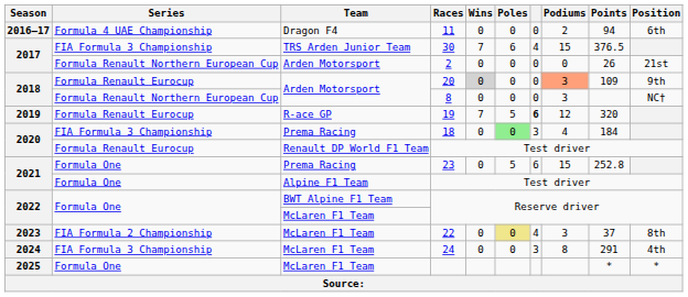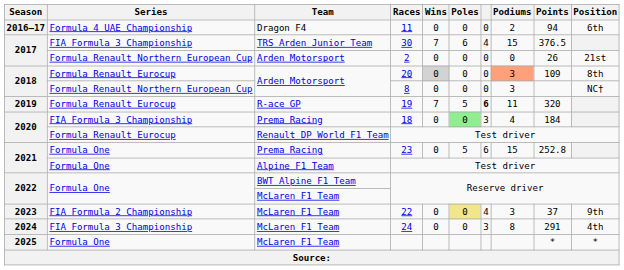 <table class="wikitable" style="font-size: 90%; text-align:center">
 <tr>
 <th>Season</th>
 <th>Series</th>
 <th>Team</th>
 <th>Races</th>
 <th>Wins</th>
 <th>Poles</th>
 <th></th>
 <th>Podiums</th>
 <th>Points</th>
 <th>Position</th>
 </tr>
 <tr>
 <th>2016–17</th>
 <td align=left><a href='#'>Formula 4 UAE Championship</a></td>
 <td align=left>Dragon F4</td>
 <td><a href='#'>11</a></td>
 <td>0</td>
 <td>0</td>
 <td>0</td>
 <td>2</td>
 <td>94</td>
 <td>6th</td>
 </tr>
 <tr>
 <th rowspan="2">2017</th>
 <td align=left><a href='#'>FIA Formula 3 Championship</a></td>
 <td align=left><a href='#'>TRS Arden Junior Team</a></td>
 <td><a href='#'>30</a></td>
 <td>7</td>
 <td>6</td>
 <td>4</td>
 <td>15</td>
 <td>376.5</td>
 <th></th>
 </tr>
 <tr>
 <td align=left><a href='#'>Formula Renault Northern European Cup</a></td>
 <td align=left><a href='#'>Arden Motorsport</a></td>
 <td><a href='#'>2</a></td>
 <td>0</td>
 <td>0</td>
 <td>0</td>
 <td>0</td>
 <td>26</td>
 <td>21st</td>
 </tr>
 <tr>
 <th rowspan="2">2018</th>
 <td align=left><a href='#'>Formula Renault Eurocup</a></td>
 <td rowspan="2" align=left><a href='#'>Arden Motorsport</a></td>
 <td><a href='#'>20</a></td>
 <td style="background: lightgrey;">0</td>
 <td>0</td>
 <td>0</td>
 <td style="background: lightsalmon;">3</td>
 <td>109</td>
-<td>9th</td>
+<td>8th</td>
 </tr>
 <tr>
 <td align=left><a href='#'>Formula Renault Northern European Cup</a></td>
 <td><a href='#'>8</a></td>
 <td>0</td>
 <td>0</td>
 <td>0</td>
 <td>3</td>
 <td></td>
 <td>NC†</td>
 </tr>
 <tr>
 <th>2019</th>
 <td align=left><a href='#'>Formula Renault Eurocup</a></td>
 <td align=left><a href='#'>R-ace GP</a></td>
 <td><a href='#'>19</a></td>
 <td>7</td>
 <td>5</td>
 <td><strong>6</strong></td>
-<td>12</td>
+<td>11</td>
 <td>320</td>
 <th></th>
 </tr>
 <tr>
 <th rowspan="2">2020</th>
 <td align=left><a href='#'>FIA Formula 3 Championship</a></td>
 <td align=left><a href='#'>Prema Racing</a></td>
 <td><a href='#'>18</a></td>
 <td>0</td>
 <td style="background: lightgreen;">0</td>
 <td>3</td>
 <td>4</td>
 <td>184</td>
 <th></th>
 </tr>
 <tr>
 <td align=left><a href='#'>Formula Renault Eurocup</a></td>
 <td align=left><a href='#'>Renault DP World F1 Team</a></td>
 <td colspan="7">Test driver</td>
 </tr>
 <tr>
 <th rowspan="2">2021</th>
 <td align=left><a href='#'>Formula One</a></td>
 <td align=left><a href='#'>Prema Racing</a></td>
 <td><a href='#'>23</a></td>
 <td>0</td>
 <td>5</td>
 <td>6</td>
 <td>15</td>
 <td>252.8</td>
 <th></th>
 </tr>
 <tr>
 <td align=left><a href='#'>Formula One</a></td>
 <td align=left><a href='#'>Alpine F1 Team</a></td>
 <td colspan="7">Test driver</td>
 </tr>
 <tr>
 <th rowspan="2" align=left>2022</th>
 <td rowspan="2" align=left><a href='#'>Formula One</a></td>
 <td align=left><a href='#'>BWT Alpine F1 Team</a></td>
 <td colspan="7" rowspan="2">Reserve driver</td>
 </tr>
 <tr>
 <td align=left><a href='#'>McLaren F1 Team</a></td>
 </tr>
 <tr>
 <th>2023</th>
 <td align=left><a href='#'>FIA Formula 2 Championship</a></td>
 <td align=left><a href='#'>McLaren F1 Team</a></td>
 <td><a href='#'>22</a></td>
 <td>0</td>
 <td style="background: khaki;">0</td>
 <td>4</td>
 <td>3</td>
 <td>37</td>
-<td>8th</td>
+<td>9th</td>
 </tr>
 <tr>
 <th>2024</th>
 <td align=left><a href='#'>FIA Formula 3 Championship</a></td>
 <td align=left><a href='#'>McLaren F1 Team</a></td>
 <td><a href='#'>24</a></td>
 <td>0</td>
 <td>0</td>
 <td>3</td>
 <td>8</td>
 <td>291</td>
 <td>4th</td>
 </tr>
 <tr>
 <th>2025</th>
 <td align=left><a href='#'>Formula One</a></td>
 <td align=left><a href='#'>McLaren F1 Team</a></td>
 <td><a href='#'></a></td>
 <td></td>
 <td></td>
 <td></td>
 <td></td>
 <td>*</td>
 <td>*</td>
 </tr>
 <tr>
 <th colspan="10">Source:</th>
 </tr>
 </table>
